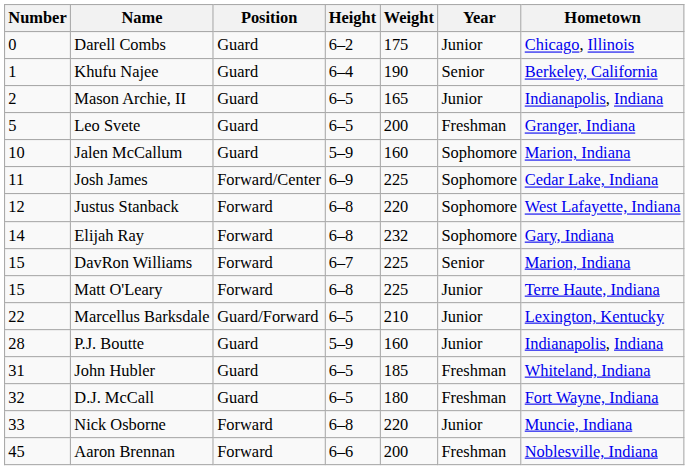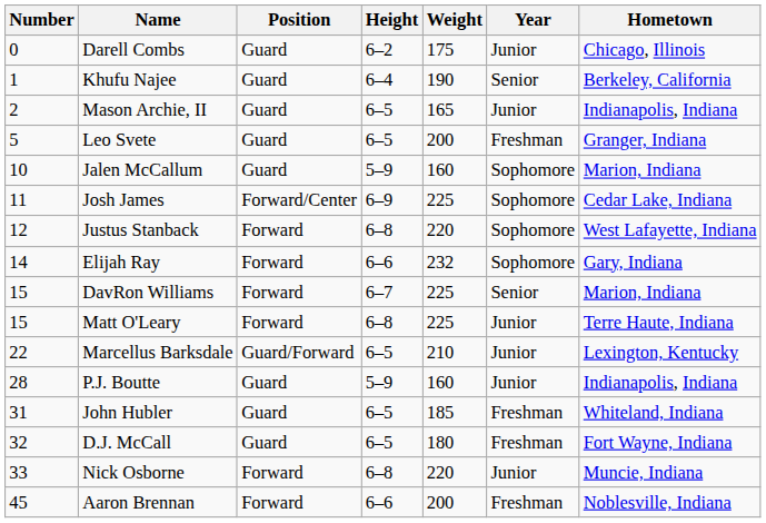 <table class="wikitable sortable" style="font-size: 95%;">
 <tr>
 <th>Number</th>
 <th>Name</th>
 <th>Position</th>
 <th>Height</th>
 <th>Weight</th>
 <th>Year</th>
 <th>Hometown</th>
 </tr>
 <tr>
 <td>0</td>
 <td>Darell Combs</td>
 <td>Guard</td>
 <td>6–2</td>
 <td>175</td>
 <td>Junior</td>
 <td><a href='#'>Chicago</a>, <a href='#'>Illinois</a></td>
 </tr>
 <tr>
 <td>1</td>
 <td>Khufu Najee</td>
 <td>Guard</td>
 <td>6–4</td>
 <td>190</td>
 <td>Senior</td>
 <td><a href='#'>Berkeley, California</a></td>
 </tr>
 <tr>
 <td>2</td>
 <td>Mason Archie, II</td>
 <td>Guard</td>
 <td>6–5</td>
 <td>165</td>
 <td>Junior</td>
 <td><a href='#'>Indianapolis</a>, <a href='#'>Indiana</a></td>
 </tr>
 <tr>
 <td>5</td>
 <td>Leo Svete</td>
 <td>Guard</td>
 <td>6–5</td>
 <td>200</td>
 <td>Freshman</td>
 <td><a href='#'>Granger, Indiana</a></td>
 </tr>
 <tr>
 <td>10</td>
 <td>Jalen McCallum</td>
 <td>Guard</td>
 <td>5–9</td>
 <td>160</td>
 <td>Sophomore</td>
 <td><a href='#'>Marion, Indiana</a></td>
 </tr>
 <tr>
 <td>11</td>
 <td>Josh James</td>
 <td>Forward/Center</td>
 <td>6–9</td>
 <td>225</td>
 <td>Sophomore</td>
 <td><a href='#'>Cedar Lake, Indiana</a></td>
 </tr>
 <tr>
 <td>12</td>
 <td>Justus Stanback</td>
 <td>Forward</td>
 <td>6–8</td>
 <td>220</td>
 <td>Sophomore</td>
 <td><a href='#'>West Lafayette, Indiana</a></td>
 </tr>
 <tr>
 <td>14</td>
 <td>Elijah Ray</td>
 <td>Forward</td>
-<td>6–8</td>
+<td>6–6</td>
 <td>232</td>
 <td>Sophomore</td>
 <td><a href='#'>Gary, Indiana</a></td>
 </tr>
 <tr>
 <td>15</td>
 <td>DavRon Williams</td>
 <td>Forward</td>
 <td>6–7</td>
 <td>225</td>
 <td>Senior</td>
 <td><a href='#'>Marion, Indiana</a></td>
 </tr>
 <tr>
 <td>15</td>
 <td>Matt O'Leary</td>
 <td>Forward</td>
 <td>6–8</td>
 <td>225</td>
 <td>Junior</td>
 <td><a href='#'>Terre Haute, Indiana</a></td>
 </tr>
 <tr>
 <td>22</td>
 <td>Marcellus Barksdale</td>
 <td>Guard/Forward</td>
 <td>6–5</td>
 <td>210</td>
 <td>Junior</td>
 <td><a href='#'>Lexington, Kentucky</a></td>
 </tr>
 <tr>
 <td>28</td>
 <td>P.J. Boutte</td>
 <td>Guard</td>
 <td>5–9</td>
 <td>160</td>
 <td>Junior</td>
 <td><a href='#'>Indianapolis</a>, <a href='#'>Indiana</a></td>
 </tr>
 <tr>
 <td>31</td>
 <td>John Hubler</td>
 <td>Guard</td>
 <td>6–5</td>
 <td>185</td>
 <td>Freshman</td>
 <td><a href='#'>Whiteland, Indiana</a></td>
 </tr>
 <tr>
 <td>32</td>
 <td>D.J. McCall</td>
 <td>Guard</td>
 <td>6–5</td>
 <td>180</td>
 <td>Freshman</td>
 <td><a href='#'>Fort Wayne, Indiana</a></td>
 </tr>
 <tr>
 <td>33</td>
 <td>Nick Osborne</td>
 <td>Forward</td>
 <td>6–8</td>
 <td>220</td>
 <td>Junior</td>
 <td><a href='#'>Muncie, Indiana</a></td>
 </tr>
 <tr>
 <td>45</td>
 <td>Aaron Brennan</td>
 <td>Forward</td>
 <td>6–6</td>
 <td>200</td>
 <td>Freshman</td>
 <td><a href='#'>Noblesville, Indiana</a></td>
 </tr>
 </table>
